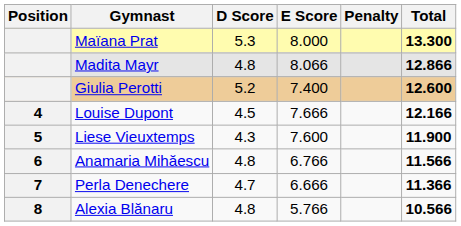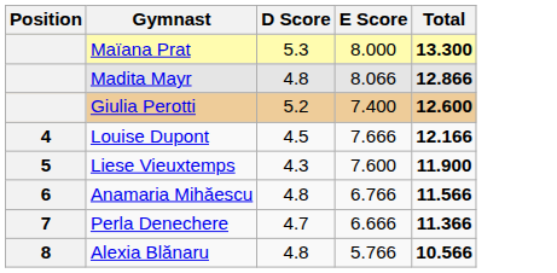 <table style="text-align:center;" class="wikitable sortable">
 <tr>
 <th>Position</th>
 <th>Gymnast</th>
 <th>D Score</th>
 <th>E Score</th>
-<th>Penalty</th>
 <th>Total</th>
 </tr>
 <tr style="background:#fffcaf;">
 <th scope="row" style="text-align:center"></th>
 <td align=left> <a href='#'>Maïana Prat</a></td>
 <td>5.3</td>
 <td>8.000</td>
-<td></td>
 <td><strong>13.300</strong></td>
 </tr>
 <tr style="background:#e5e5e5;">
 <th scope="row" style="text-align:center"></th>
 <td align=left> <a href='#'>Madita Mayr</a></td>
 <td>4.8</td>
 <td>8.066</td>
-<td></td>
 <td><strong>12.866</strong></td>
 </tr>
 <tr style="background:#ec9;">
 <th scope="row" style="text-align:center"></th>
 <td align=left> <a href='#'>Giulia Perotti</a></td>
 <td>5.2</td>
 <td>7.400</td>
-<td></td>
 <td><strong>12.600</strong></td>
 </tr>
 <tr>
 <th>4</th>
 <td align=left> <a href='#'>Louise Dupont</a></td>
 <td>4.5</td>
 <td>7.666</td>
-<td></td>
 <td><strong>12.166</strong></td>
 </tr>
 <tr>
 <th>5</th>
 <td align=left> <a href='#'>Liese Vieuxtemps</a></td>
 <td>4.3</td>
 <td>7.600</td>
-<td></td>
 <td><strong>11.900</strong></td>
 </tr>
 <tr>
 <th>6</th>
 <td align=left> <a href='#'>Anamaria Mihăescu</a></td>
 <td>4.8</td>
 <td>6.766</td>
-<td></td>
 <td><strong>11.566</strong></td>
 </tr>
 <tr>
 <th>7</th>
 <td align=left> <a href='#'>Perla Denechere</a></td>
 <td>4.7</td>
 <td>6.666</td>
-<td></td>
 <td><strong>11.366</strong></td>
 </tr>
 <tr>
 <th>8</th>
 <td align=left> <a href='#'>Alexia Blănaru</a></td>
 <td>4.8</td>
 <td>5.766</td>
-<td></td>
 <td><strong>10.566</strong></td>
 </tr>
 </table>
